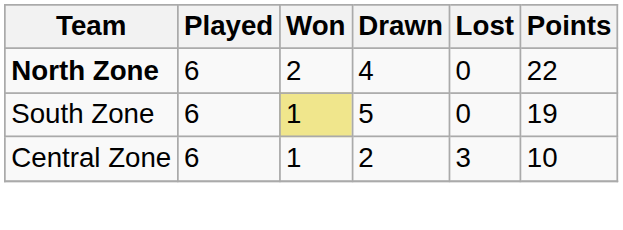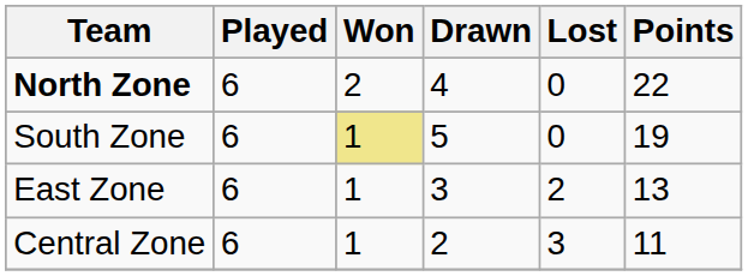 <table class="wikitable">
 <tr>
 <th>Team</th>
 <th>Played</th>
 <th>Won</th>
 <th>Drawn</th>
 <th>Lost</th>
 <th>Points</th>
 </tr>
 <tr>
 <td><strong>North Zone</strong></td>
 <td>6</td>
 <td>2</td>
 <td>4</td>
 <td>0</td>
 <td>22</td>
 </tr>
 <tr>
 <td>South Zone</td>
 <td>6</td>
 <td style="background: khaki;">1</td>
 <td>5</td>
 <td>0</td>
 <td>19</td>
 </tr>
 <tr>
+<td>East Zone</td>
+<td>6</td>
+<td>1</td>
+<td>3</td>
+<td>2</td>
+<td>13</td>
+</tr>
+<tr>
 <td>Central Zone</td>
 <td>6</td>
 <td>1</td>
 <td>2</td>
 <td>3</td>
-<td>10</td>
+<td>11</td>
 </tr>
 <tr>
 </tr>
 </table>
